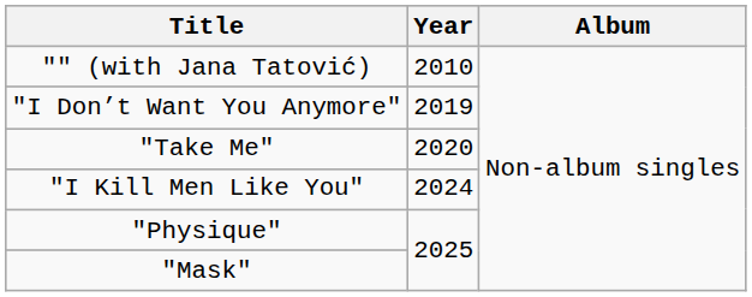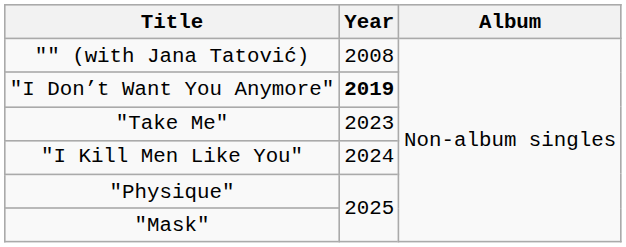 <table class="wikitable plainrowheaders" style="text-align:center;">
 <tr>
 <th scope="col">Title</th>
 <th scope="col">Year</th>
 <th scope="col">Album</th>
 </tr>
 <tr>
 <td>"" (with Jana Tatović)</td>
-<td>2010</td>
+<td>2008</td>
 <td rowspan="6">Non-album singles</td>
 </tr>
 <tr>
 <td>"I Don’t Want You Anymore"</td>
-<td>2019</td>
+<td><strong>2019</strong></td>
 </tr>
 <tr>
 <td>"Take Me"</td>
-<td>2020</td>
+<td>2023</td>
 </tr>
 <tr>
 <td>"I Kill Men Like You"</td>
 <td>2024</td>
 </tr>
 <tr>
 <td>"Physique"</td>
 <td rowspan="2">2025</td>
 </tr>
 <tr>
 <td>"Mask"<br></td>
 </tr>
 </table>
